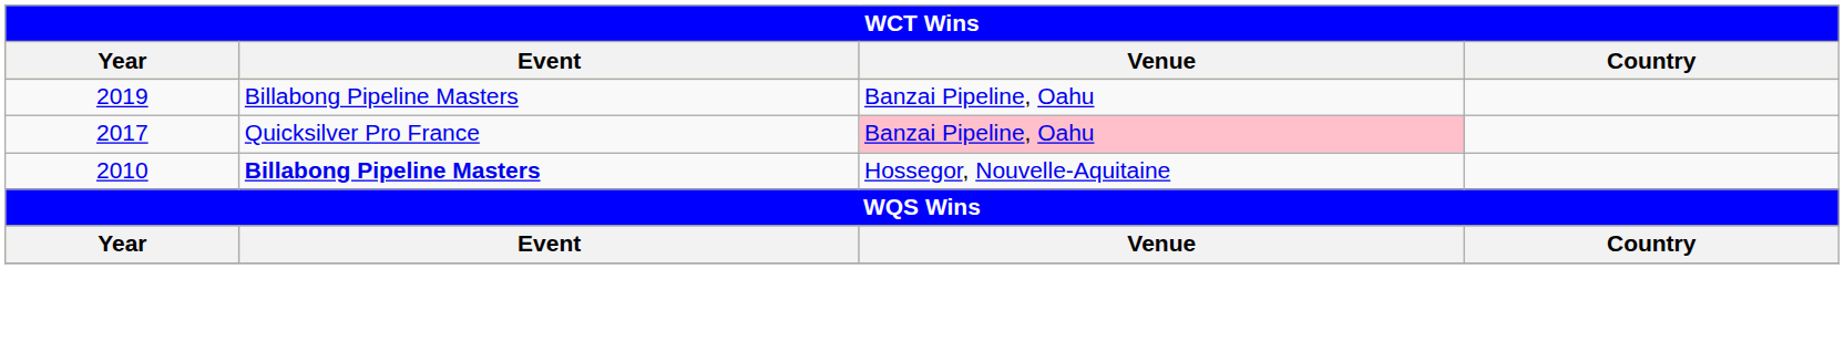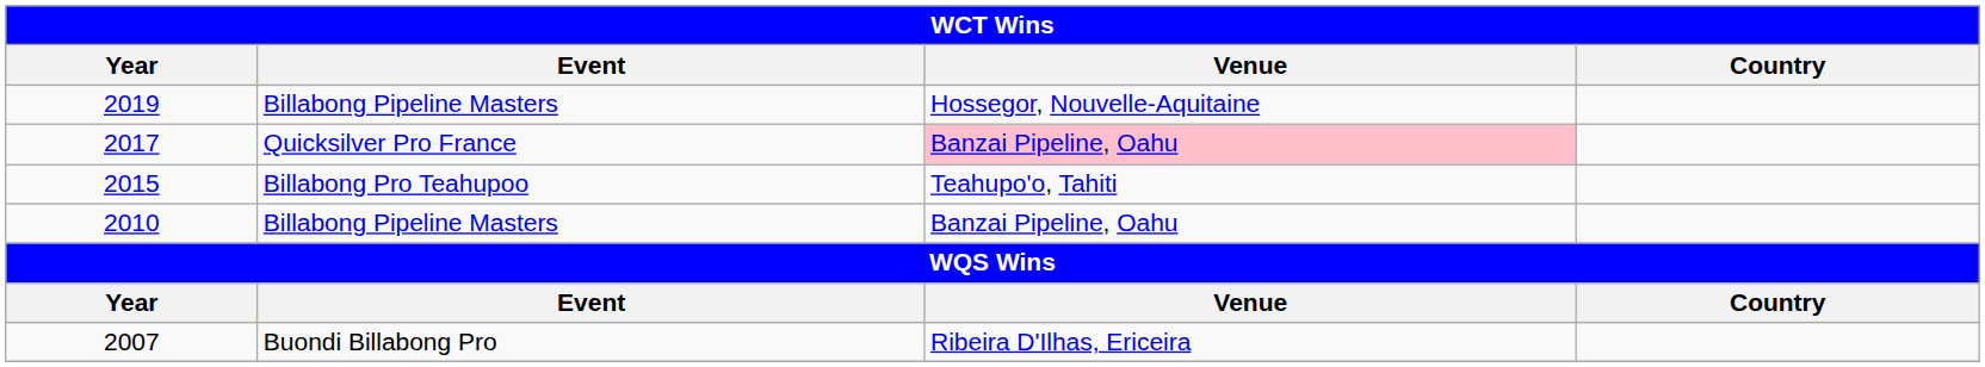 <table class="wikitable" style="width:100%;">
 <tr bgcolor=skyblue>
 <td colspan=4; style="background: blue; color: white" align="center"><strong>WCT Wins</strong></td>
 </tr>
 <tr bgcolor=#bdb76b>
 <th>Year</th>
 <th>Event</th>
 <th>Venue</th>
 <th>Country</th>
 </tr>
 <tr>
 <td style=text-align:center><a href='#'>2019</a></td>
 <td><a href='#'>Billabong Pipeline Masters</a></td>
-<td><a href='#'>Banzai Pipeline</a>, <a href='#'>Oahu</a></td>
+<td><a href='#'>Hossegor</a>, <a href='#'>Nouvelle-Aquitaine</a></td>
 <td></td>
 </tr>
 <tr>
 <td style="text-align:center"><a href='#'>2017</a></td>
 <td><a href='#'>Quicksilver Pro France</a></td>
 <td style="background: pink;"><a href='#'>Banzai Pipeline</a>, <a href='#'>Oahu</a></td>
 <td></td>
 </tr>
 <tr>
+<td style="text-align:center"><a href='#'>2015</a></td>
+<td><a href='#'>Billabong Pro Teahupoo</a></td>
+<td><a href='#'>Teahupo'o</a>, <a href='#'>Tahiti</a></td>
+<td></td>
+</tr>
+<tr>
 <td style="text-align:center"><a href='#'>2010</a></td>
-<td><strong><a href='#'>Billabong Pipeline Masters</a></strong></td>
-<td><a href='#'>Hossegor</a>, <a href='#'>Nouvelle-Aquitaine</a></td>
+<td><a href='#'>Billabong Pipeline Masters</a></td>
+<td><a href='#'>Banzai Pipeline</a>, <a href='#'>Oahu</a></td>
 <td></td>
 </tr>
 <tr>
 <td colspan=4; style="background: blue; color: white" align="center"><strong>WQS Wins</strong></td>
 </tr>
 <tr bgcolor=#bdb76b>
 <th>Year</th>
 <th width=   33.8%>Event</th>
 <th width=     33%>Venue</th>
 <th>Country</th>
 </tr>
 <tr>
+<td style=text-align:center>2007</td>
+<td>Buondi Billabong Pro</td>
+<td><a href='#'>Ribeira D'Ilhas, Ericeira</a></td>
+<td></td>
+</tr>
+<tr>
 </tr>
 </table>
